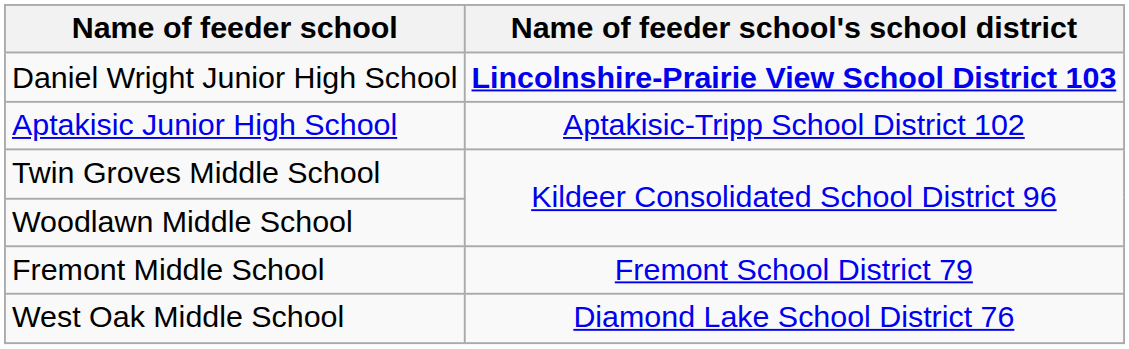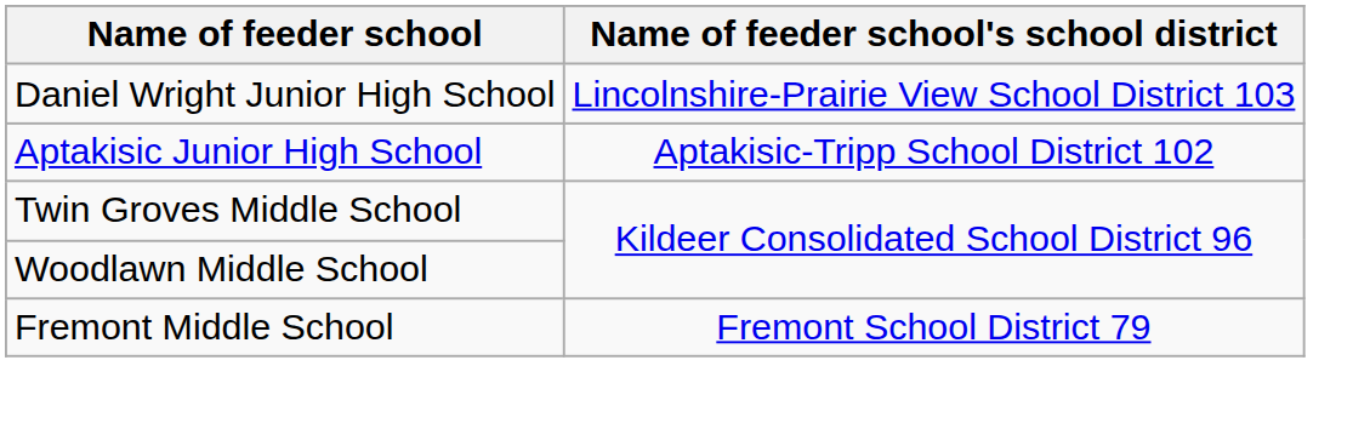 <table class="wikitable sortable">
 <tr>
 <th align="left">Name of feeder school</th>
 <th>Name of feeder school's school district</th>
 </tr>
 <tr>
 <td>Daniel Wright Junior High School</td>
-<td style="text-align:center;"><strong> <a href='#'>Lincolnshire-Prairie View School District 103</a></strong></td>
+<td style="text-align:center;"> <a href='#'>Lincolnshire-Prairie View School District 103</a></td>
 </tr>
 <tr>
 <td><a href='#'>Aptakisic Junior High School</a></td>
 <td style="text-align:center;"><a href='#'>Aptakisic-Tripp School District 102</a></td>
 </tr>
 <tr>
 <td>Twin Groves Middle School</td>
 <td rowspan="2" style="text-align:center;"><a href='#'>Kildeer Consolidated School District 96</a></td>
 </tr>
 <tr>
 <td>Woodlawn Middle School</td>
 </tr>
 <tr>
 <td>Fremont Middle School</td>
 <td style="text-align:center;"><a href='#'>Fremont School District 79</a></td>
 </tr>
-<tr>
-<td>West Oak Middle School</td>
-<td style="text-align:center;"><a href='#'>Diamond Lake School District 76</a></td>
-</tr>
 </table>
